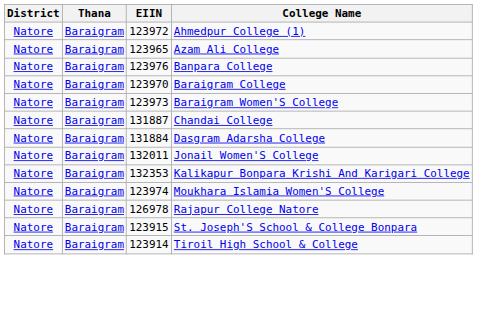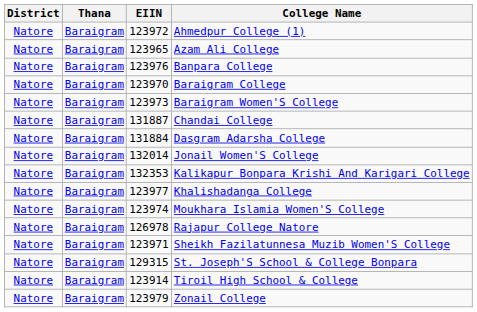 <table class="wikitable">
 <tr>
 <th style="text-align: center;">District</th>
 <th style="text-align: center;">Thana</th>
 <th style="text-align: center;">EIIN</th>
 <th style="text-align: center;">College Name</th>
 </tr>
 <tr>
 <td style="text-align: center;"><a href='#'>Natore</a></td>
 <td style="text-align: center;"><a href='#'>Baraigram</a></td>
 <td style="text-align: center;">123972</td>
 <td><a href='#'>Ahmedpur College (1)</a></td>
 </tr>
 <tr>
 <td style="text-align: center;"><a href='#'>Natore</a></td>
 <td style="text-align: center;"><a href='#'>Baraigram</a></td>
 <td style="text-align: center;">123965</td>
 <td><a href='#'>Azam Ali College</a></td>
 </tr>
 <tr>
 <td style="text-align: center;"><a href='#'>Natore</a></td>
 <td style="text-align: center;"><a href='#'>Baraigram</a></td>
 <td style="text-align: center;">123976</td>
 <td><a href='#'>Banpara College</a></td>
 </tr>
 <tr>
 <td style="text-align: center;"><a href='#'>Natore</a></td>
 <td style="text-align: center;"><a href='#'>Baraigram</a></td>
 <td style="text-align: center;">123970</td>
 <td><a href='#'>Baraigram College</a></td>
 </tr>
 <tr>
 <td style="text-align: center;"><a href='#'>Natore</a></td>
 <td style="text-align: center;"><a href='#'>Baraigram</a></td>
 <td style="text-align: center;">123973</td>
 <td><a href='#'>Baraigram Women'S College</a></td>
 </tr>
 <tr>
 <td style="text-align: center;"><a href='#'>Natore</a></td>
 <td style="text-align: center;"><a href='#'>Baraigram</a></td>
 <td style="text-align: center;">131887</td>
 <td><a href='#'>Chandai College</a></td>
 </tr>
 <tr>
 <td style="text-align: center;"><a href='#'>Natore</a></td>
 <td style="text-align: center;"><a href='#'>Baraigram</a></td>
 <td style="text-align: center;">131884</td>
 <td><a href='#'>Dasgram Adarsha College</a></td>
 </tr>
 <tr>
 <td style="text-align: center;"><a href='#'>Natore</a></td>
 <td style="text-align: center;"><a href='#'>Baraigram</a></td>
-<td style="text-align: center;">132011</td>
+<td style="text-align: center;">132014</td>
 <td><a href='#'>Jonail Women'S College</a></td>
 </tr>
 <tr>
 <td style="text-align: center;"><a href='#'>Natore</a></td>
 <td style="text-align: center;"><a href='#'>Baraigram</a></td>
 <td style="text-align: center;">132353</td>
 <td><a href='#'>Kalikapur Bonpara Krishi And Karigari College</a></td>
+</tr>
+<tr>
+<td style="text-align: center;"><a href='#'>Natore</a></td>
+<td style="text-align: center;"><a href='#'>Baraigram</a></td>
+<td style="text-align: center;">123977</td>
+<td><a href='#'>Khalishadanga College</a></td>
 </tr>
 <tr>
 <td style="text-align: center;"><a href='#'>Natore</a></td>
 <td style="text-align: center;"><a href='#'>Baraigram</a></td>
 <td style="text-align: center;">123974</td>
 <td><a href='#'>Moukhara Islamia Women'S College</a></td>
 </tr>
 <tr>
 <td style="text-align: center;"><a href='#'>Natore</a></td>
 <td style="text-align: center;"><a href='#'>Baraigram</a></td>
 <td style="text-align: center;">126978</td>
 <td><a href='#'>Rajapur College Natore</a></td>
 </tr>
 <tr>
 <td style="text-align: center;"><a href='#'>Natore</a></td>
 <td style="text-align: center;"><a href='#'>Baraigram</a></td>
-<td style="text-align: center;">123915</td>
+<td style="text-align: center;">123971</td>
+<td><a href='#'>Sheikh Fazilatunnesa Muzib Women'S College</a></td>
+</tr>
+<tr>
+<td style="text-align: center;"><a href='#'>Natore</a></td>
+<td style="text-align: center;"><a href='#'>Baraigram</a></td>
+<td style="text-align: center;">129315</td>
 <td><a href='#'>St. Joseph'S School & College Bonpara</a></td>
 </tr>
 <tr>
 <td style="text-align: center;"><a href='#'>Natore</a></td>
 <td style="text-align: center;"><a href='#'>Baraigram</a></td>
 <td style="text-align: center;">123914</td>
 <td><a href='#'>Tiroil High School & College</a></td>
 </tr>
+<tr>
+<td style="text-align: center;"><a href='#'>Natore</a></td>
+<td style="text-align: center;"><a href='#'>Baraigram</a></td>
+<td style="text-align: center;">123979</td>
+<td><a href='#'>Zonail College</a></td>
+</tr>
 </table>
